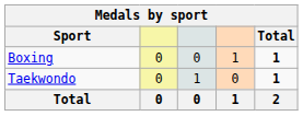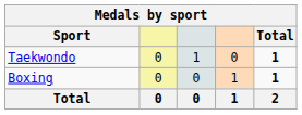 <table class="wikitable" style="font-size:90%; text-align:center;">
 <tr>
 <th colspan=5>Medals by sport</th>
 </tr>
 <tr>
 <th width=120>Sport</th>
 <th scope="col" width=30 style="background:#F7F6A8;"></th>
 <th scope="col" width=30 style="background:#DCE5E5;"></th>
 <th scope="col" width=30 style="background:#FFDAB9;"></th>
 <th width=30>Total</th>
 </tr>
 <tr>
+<td align=left><a href='#'>Taekwondo</a></td>
+<td style="background:#F7F6A8;">0</td>
+<td style="background:#DCE5E5;">1</td>
+<td style="background:#FFDAB9;">0</td>
+<td><strong>1</strong></td>
+</tr>
+<tr>
 <td align=left><a href='#'>Boxing</a></td>
 <td style="background:#F7F6A8;">0</td>
 <td style="background:#DCE5E5;">0</td>
 <td style="background:#FFDAB9;">1</td>
-<td><strong>1</strong></td>
-</tr>
-<tr>
-<td align=left><a href='#'>Taekwondo</a></td>
-<td style="background:#F7F6A8;">0</td>
-<td style="background:#DCE5E5;">1</td>
-<td style="background:#FFDAB9;">0</td>
 <td><strong>1</strong></td>
 </tr>
 <tr class="sortbottom">
 <th>Total</th>
 <th>0</th>
 <th>0</th>
 <th>1</th>
 <th>2</th>
 </tr>
 </table>
